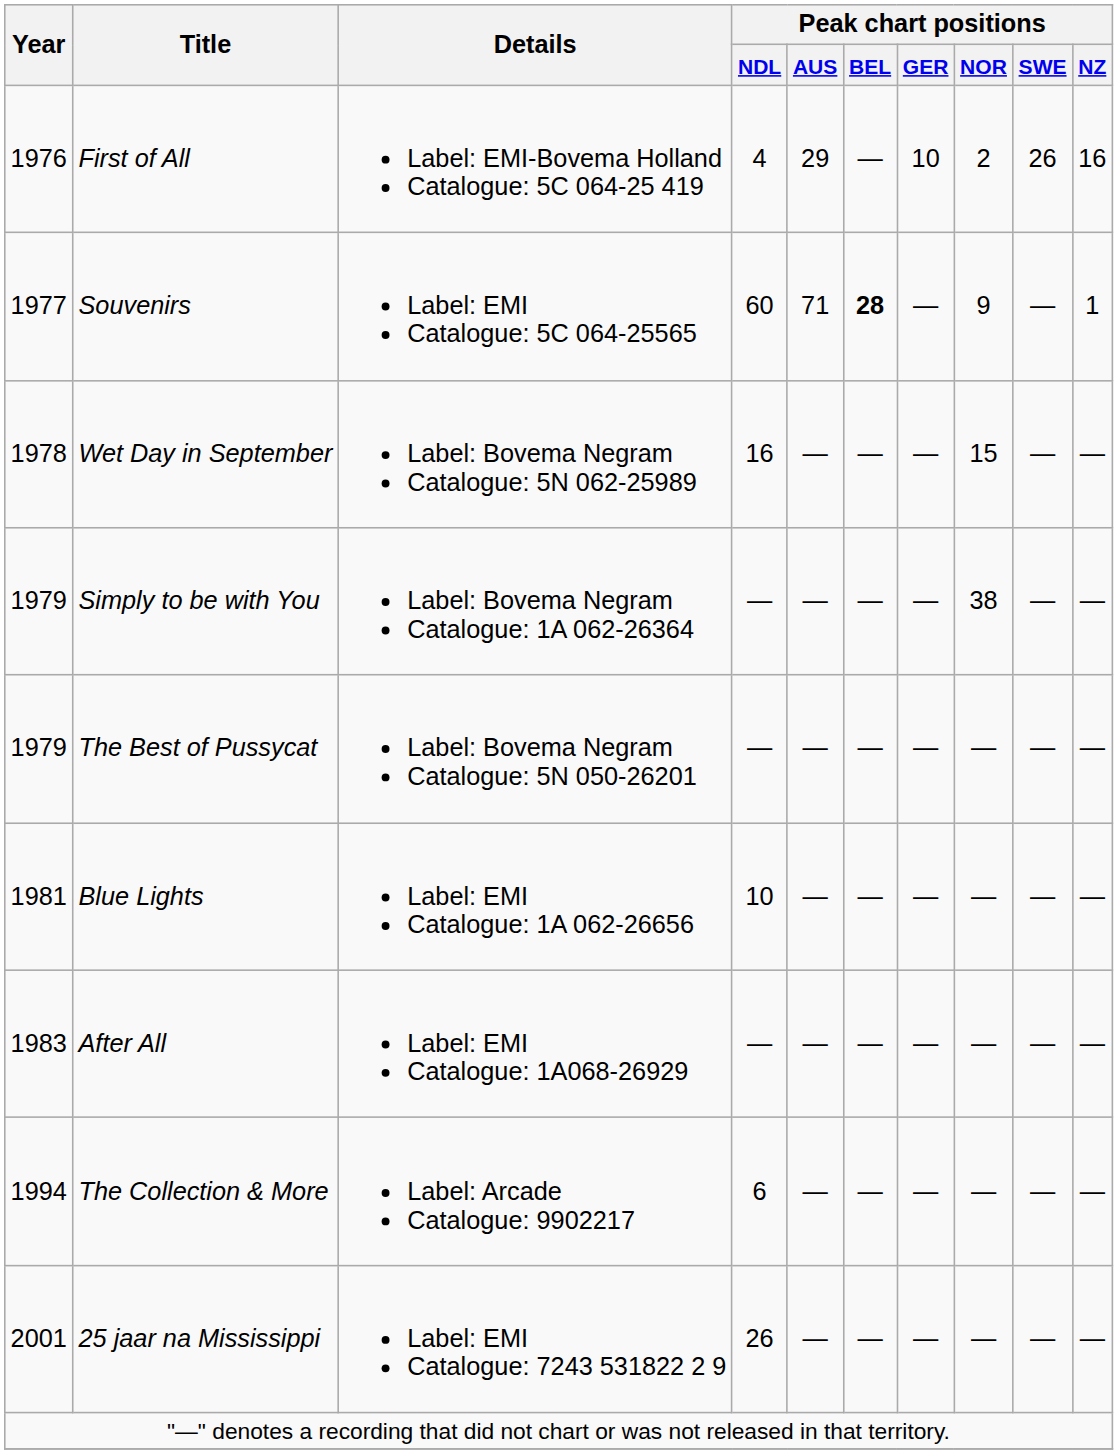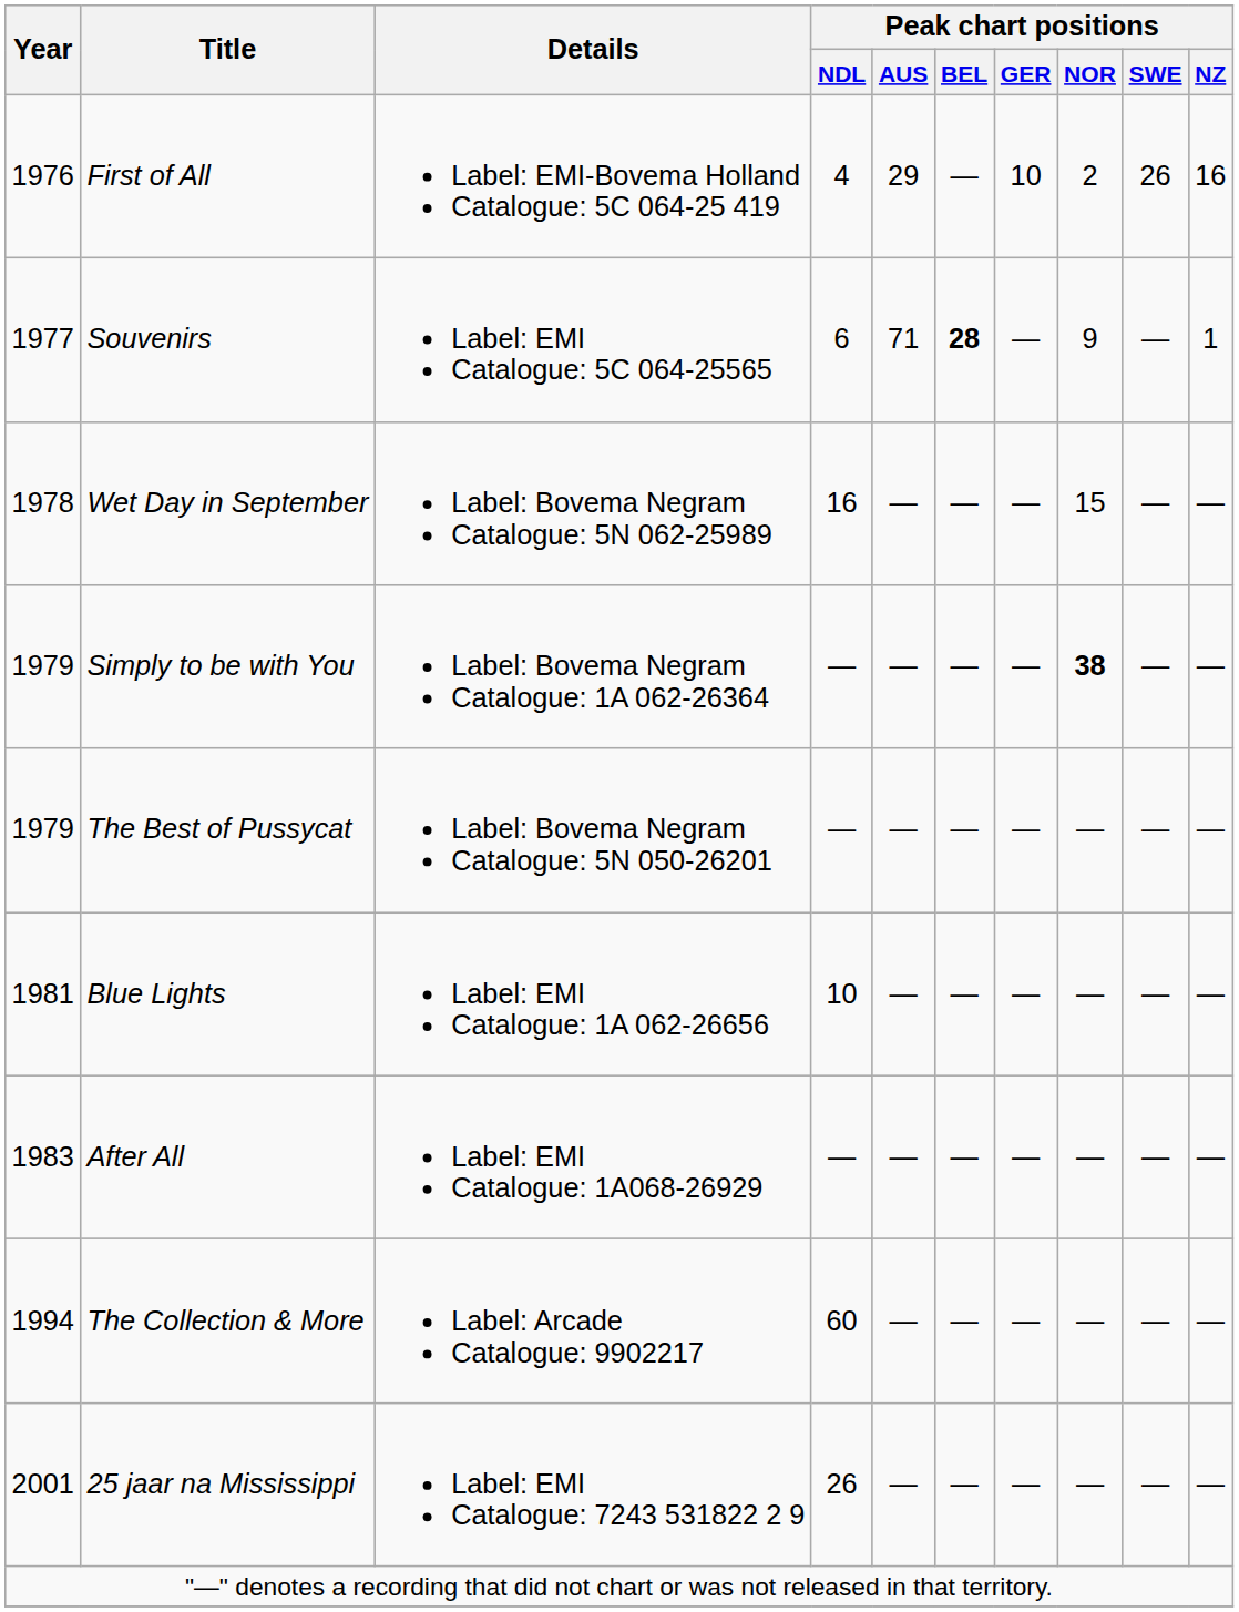 <table class="wikitable plainrowheaders">
 <tr>
 <th rowspan="2">Year</th>
 <th rowspan="2">Title</th>
 <th rowspan="2">Details</th>
 <th colspan="10">Peak chart positions</th>
 </tr>
 <tr>
 <th><small><a href='#'>NDL</a></small><br></th>
 <th><small><a href='#'>AUS</a></small><br></th>
 <th><small><a href='#'>BEL</a></small><br></th>
 <th><small><a href='#'>GER</a></small><br></th>
 <th><small><a href='#'>NOR</a></small><br></th>
 <th><small><a href='#'>SWE</a></small><br></th>
 <th><small><a href='#'>NZ</a></small><br></th>
 </tr>
 <tr>
 <td>1976</td>
 <td><em>First of All</em></td>
 <td><br><ul><li>Label: EMI-Bovema Holland</li><li>Catalogue: 5C 064-25 419</li></ul></td>
 <td align="center">4</td>
 <td align="center">29</td>
 <td align="center">—</td>
 <td align="center">10</td>
 <td align="center">2</td>
 <td align="center">26</td>
 <td align="center">16</td>
 </tr>
 <tr>
 <td>1977</td>
 <td><em>Souvenirs</em></td>
 <td><br><ul><li>Label: EMI</li><li>Catalogue: 5C 064-25565</li></ul></td>
-<td align="center">60</td>
+<td align="center">6</td>
 <td align="center">71</td>
 <td align="center"><strong>28</strong></td>
 <td align="center">—</td>
 <td align="center">9</td>
 <td align="center">—</td>
 <td align="center">1</td>
 </tr>
 <tr>
 <td>1978</td>
 <td><em>Wet Day in September</em></td>
 <td><br><ul><li>Label: Bovema Negram</li><li>Catalogue: 5N 062-25989</li></ul></td>
 <td align="center">16</td>
 <td align="center">—</td>
 <td align="center">—</td>
 <td align="center">—</td>
 <td align="center">15</td>
 <td align="center">—</td>
 <td align="center">—</td>
 </tr>
 <tr>
 <td>1979</td>
 <td><em>Simply to be with You</em></td>
 <td><br><ul><li>Label: Bovema Negram</li><li>Catalogue: 1A 062-26364</li></ul></td>
 <td align="center">—</td>
 <td align="center">—</td>
 <td align="center">—</td>
 <td align="center">—</td>
-<td align="center">38</td>
+<td align="center"><strong>38</strong></td>
 <td align="center">—</td>
 <td align="center">—</td>
 </tr>
 <tr>
 <td>1979</td>
 <td><em>The Best of Pussycat</em></td>
 <td><br><ul><li>Label: Bovema Negram</li><li>Catalogue: 5N 050-26201</li></ul></td>
 <td align="center">—</td>
 <td align="center">—</td>
 <td align="center">—</td>
 <td align="center">—</td>
 <td align="center">—</td>
 <td align="center">—</td>
 <td align="center">—</td>
 </tr>
 <tr>
 <td>1981</td>
 <td><em>Blue Lights</em></td>
 <td><br><ul><li>Label: EMI</li><li>Catalogue: 1A 062-26656</li></ul></td>
 <td align="center">10</td>
 <td align="center">—</td>
 <td align="center">—</td>
 <td align="center">—</td>
 <td align="center">—</td>
 <td align="center">—</td>
 <td align="center">—</td>
 </tr>
 <tr>
 <td>1983</td>
 <td><em>After All</em></td>
 <td><br><ul><li>Label: EMI</li><li>Catalogue: 1A068-26929</li></ul></td>
 <td align="center">—</td>
 <td align="center">—</td>
 <td align="center">—</td>
 <td align="center">—</td>
 <td align="center">—</td>
 <td align="center">—</td>
 <td align="center">—</td>
 </tr>
 <tr>
 <td>1994</td>
 <td><em>The Collection & More</em></td>
 <td><br><ul><li>Label: Arcade</li><li>Catalogue: 9902217</li></ul></td>
-<td align="center">6</td>
+<td align="center">60</td>
 <td align="center">—</td>
 <td align="center">—</td>
 <td align="center">—</td>
 <td align="center">—</td>
 <td align="center">—</td>
 <td align="center">—</td>
 </tr>
 <tr>
 <td>2001</td>
 <td><em>25 jaar na Mississippi</em></td>
 <td><br><ul><li>Label: EMI</li><li>Catalogue: 7243 531822 2 9</li></ul></td>
 <td align="center">26</td>
 <td align="center">—</td>
 <td align="center">—</td>
 <td align="center">—</td>
 <td align="center">—</td>
 <td align="center">—</td>
 <td align="center">—</td>
 </tr>
 <tr>
 <td colspan="12" style="font-size:90%" align="center">"—" denotes a recording that did not chart or was not released in that territory.</td>
 </tr>
 <tr>
 </tr>
 </table>
